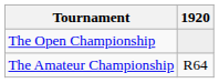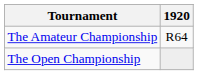 <table class="wikitable" style="font-size:95%;text-align:center;">
 <tr>
 <th>Tournament</th>
 <th>1920</th>
 </tr>
 <tr>
+<td align=left><a href='#'>The Amateur Championship</a></td>
+<td>R64</td>
+</tr>
+<tr>
 <td align=left><a href='#'>The Open Championship</a></td>
 <td style="background:#eeeeee;"></td>
 </tr>
-<tr>
-<td align=left><a href='#'>The Amateur Championship</a></td>
-<td>R64</td>
-</tr>
 </table>
